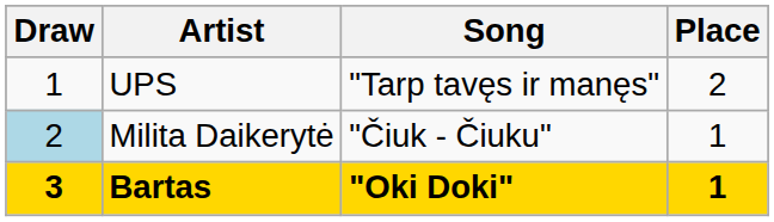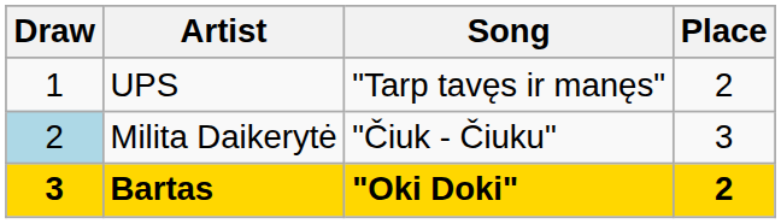 <table class="sortable wikitable" style="margin: 1em auto 1em auto; text-align:center;">
 <tr>
 <th>Draw</th>
 <th>Artist</th>
 <th>Song</th>
 <th>Place</th>
 </tr>
 <tr>
 <td>1</td>
 <td align="left">UPS</td>
 <td align="left">"Tarp tavęs ir manęs"</td>
 <td>2</td>
 </tr>
 <tr>
 <td style="background: lightblue;">2</td>
 <td align="left">Milita Daikerytė</td>
 <td align="left">"Čiuk - Čiuku"</td>
-<td>1</td>
+<td>3</td>
 </tr>
 <tr style="font-weight:bold; background:gold;">
 <td>3</td>
 <td align="left"><strong>Bartas</strong></td>
 <td align="left"><strong>"Oki Doki"</strong></td>
-<td><strong>1</strong></td>
+<td><strong>2</strong></td>
 </tr>
 </table>
